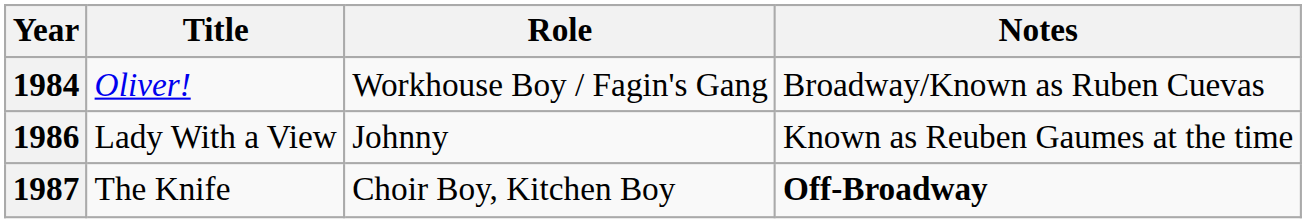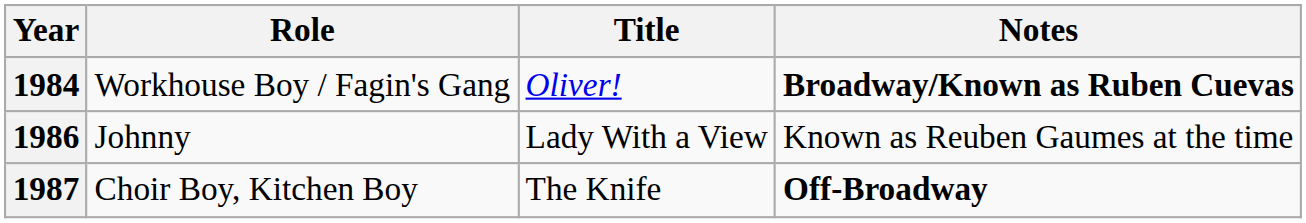 <table class="wikitable plainrowheaders sortable">
 <tr>
 <th scope="col">Year</th>
+<th scope="col">Role</th>
 <th scope="col">Title</th>
-<th scope="col">Role</th>
 <th scope="col" class="unsortable">Notes</th>
 </tr>
 <tr>
 <th scope="row">1984</th>
+<td>Workhouse Boy / Fagin's Gang</td>
 <td><em><a href='#'>Oliver!</a></em></td>
-<td>Workhouse Boy / Fagin's Gang</td>
-<td>Broadway/Known as Ruben Cuevas</td>
+<td><strong>Broadway/Known as Ruben Cuevas</strong></td>
 </tr>
 <tr>
 <th scope="row">1986</th>
+<td>Johnny</td>
 <td>Lady With a View</td>
-<td>Johnny</td>
 <td>Known as Reuben Gaumes at the time</td>
 </tr>
 <tr>
 <th scope="row">1987</th>
+<td>Choir Boy, Kitchen Boy</td>
 <td>The Knife</td>
-<td>Choir Boy, Kitchen Boy</td>
 <td><strong>Off-Broadway</strong></td>
 </tr>
 </table>
